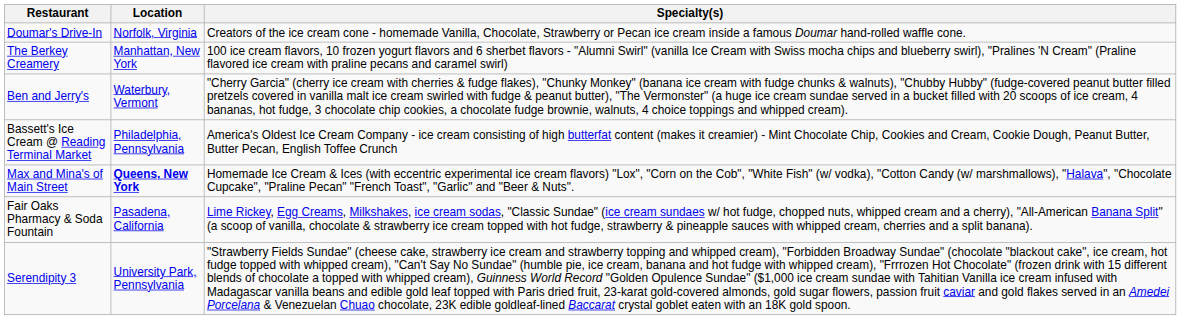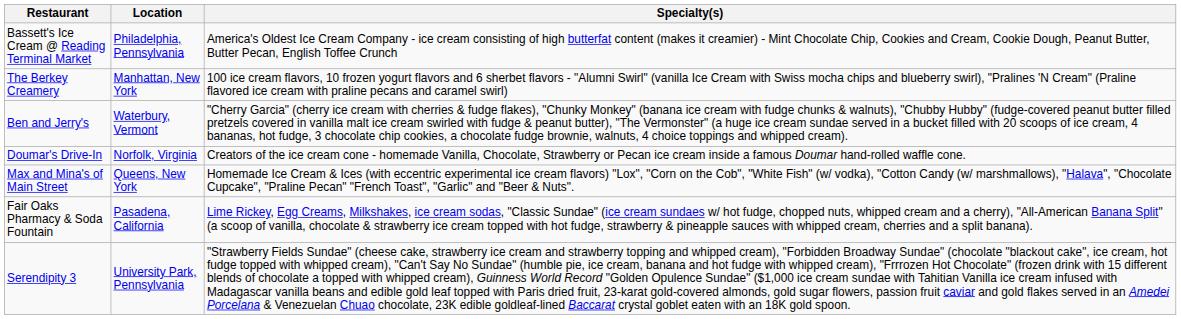 <table class="wikitable" style="width:100%;">
 <tr>
 <th>Restaurant</th>
 <th>Location</th>
 <th>Specialty(s)</th>
 </tr>
 <tr>
-<td><a href='#'>Doumar's Drive-In</a></td>
-<td><a href='#'>Norfolk, Virginia</a></td>
-<td>Creators of the  ice cream cone - homemade Vanilla, Chocolate, Strawberry or Pecan ice cream inside a famous <em>Doumar</em> hand-rolled waffle cone.</td>
+<td>Bassett's Ice Cream @ <a href='#'>Reading Terminal Market</a></td>
+<td><a href='#'>Philadelphia, Pennsylvania</a></td>
+<td>America's Oldest Ice Cream Company - ice cream consisting of high <a href='#'>butterfat</a> content (makes it creamier) - Mint Chocolate Chip, Cookies and Cream, Cookie Dough, Peanut Butter, Butter Pecan, English Toffee Crunch</td>
 </tr>
 <tr>
 <td><a href='#'>The Berkey Creamery</a></td>
 <td><a href='#'>Manhattan, New York</a></td>
 <td>100 ice cream flavors, 10 frozen yogurt flavors and 6 sherbet flavors - "Alumni Swirl" (vanilla Ice Cream with Swiss mocha chips and blueberry swirl), "Pralines 'N Cream" (Praline flavored ice cream with praline pecans and caramel swirl)</td>
 </tr>
 <tr>
 <td><a href='#'>Ben and Jerry's</a></td>
 <td><a href='#'>Waterbury, Vermont</a></td>
 <td>"Cherry Garcia" (cherry ice cream with cherries & fudge flakes), "Chunky Monkey" (banana ice cream with fudge chunks & walnuts), "Chubby Hubby" (fudge-covered peanut butter filled pretzels covered in vanilla malt ice cream swirled with fudge & peanut butter), "The Vermonster" (a huge ice cream sundae served in a bucket filled with 20 scoops of ice cream, 4 bananas, hot fudge, 3 chocolate chip cookies, a chocolate fudge brownie, walnuts, 4 choice toppings and whipped cream).</td>
 </tr>
 <tr>
-<td>Bassett's Ice Cream @ <a href='#'>Reading Terminal Market</a></td>
-<td><a href='#'>Philadelphia, Pennsylvania</a></td>
-<td>America's Oldest Ice Cream Company - ice cream consisting of high <a href='#'>butterfat</a> content (makes it creamier) - Mint Chocolate Chip, Cookies and Cream, Cookie Dough, Peanut Butter, Butter Pecan, English Toffee Crunch</td>
+<td><a href='#'>Doumar's Drive-In</a></td>
+<td><a href='#'>Norfolk, Virginia</a></td>
+<td>Creators of the  ice cream cone - homemade Vanilla, Chocolate, Strawberry or Pecan ice cream inside a famous <em>Doumar</em> hand-rolled waffle cone.</td>
 </tr>
 <tr>
 <td><a href='#'>Max and Mina's of Main Street</a></td>
-<td><strong><a href='#'>Queens, New York</a></strong></td>
+<td><a href='#'>Queens, New York</a></td>
 <td>Homemade Ice Cream & Ices (with eccentric experimental ice cream flavors) "Lox", "Corn on the Cob", "White Fish" (w/ vodka), "Cotton Candy (w/ marshmallows), "<a href='#'>Halava</a>", "Chocolate Cupcake", "Praline Pecan" "French Toast", "Garlic" and "Beer & Nuts".</td>
 </tr>
 <tr>
 <td>Fair Oaks Pharmacy & Soda Fountain</td>
 <td><a href='#'>Pasadena, California</a></td>
 <td><a href='#'>Lime Rickey</a>, <a href='#'>Egg Creams</a>, <a href='#'>Milkshakes</a>, <a href='#'>ice cream sodas</a>, "Classic Sundae" (<a href='#'>ice cream sundaes</a> w/ hot fudge, chopped nuts, whipped cream and a cherry), "All-American <a href='#'>Banana Split</a>" (a scoop of vanilla, chocolate & strawberry ice cream topped with hot fudge, strawberry & pineapple sauces with whipped cream, cherries and a split banana).</td>
 </tr>
 <tr>
 <td><a href='#'>Serendipity 3</a></td>
 <td><a href='#'>University Park, Pennsylvania</a></td>
 <td>"Strawberry Fields Sundae" (cheese cake, strawberry ice cream and strawberry topping and whipped cream), "Forbidden Broadway Sundae" (chocolate "blackout cake", ice cream, hot fudge topped with whipped cream), "Can't Say No Sundae" (humble pie, ice cream, banana and hot fudge with whipped cream), "Frrrozen Hot Chocolate" (frozen drink with 15 different blends of chocolate a topped with whipped cream), <em>Guinness World Record</em> "Golden Opulence Sundae" ($1,000 ice cream sundae with Tahitian Vanilla ice cream infused with Madagascar vanilla beans and edible gold leaf topped with Paris dried fruit, 23-karat gold-covered almonds, gold sugar flowers, passion fruit <a href='#'>caviar</a> and gold flakes served in an <em><a href='#'>Amedei Porcelana</a></em> & Venezuelan <a href='#'>Chuao</a> chocolate, 23K edible goldleaf-lined <em><a href='#'>Baccarat</a></em> crystal goblet eaten with an 18K gold spoon.</td>
 </tr>
 </table>
